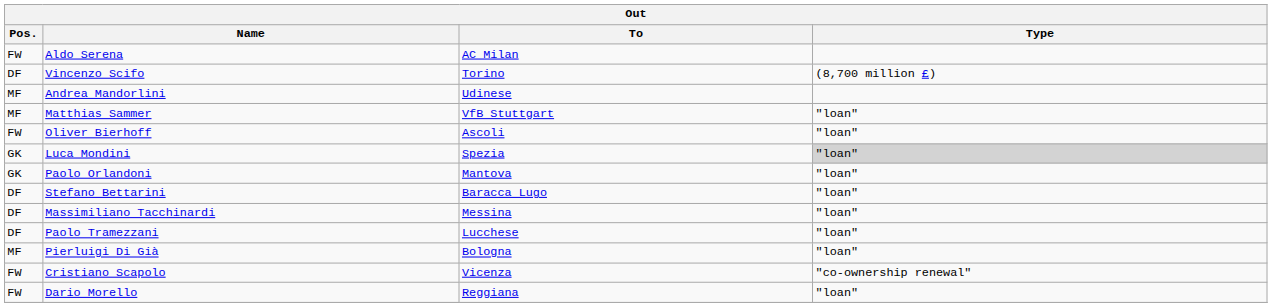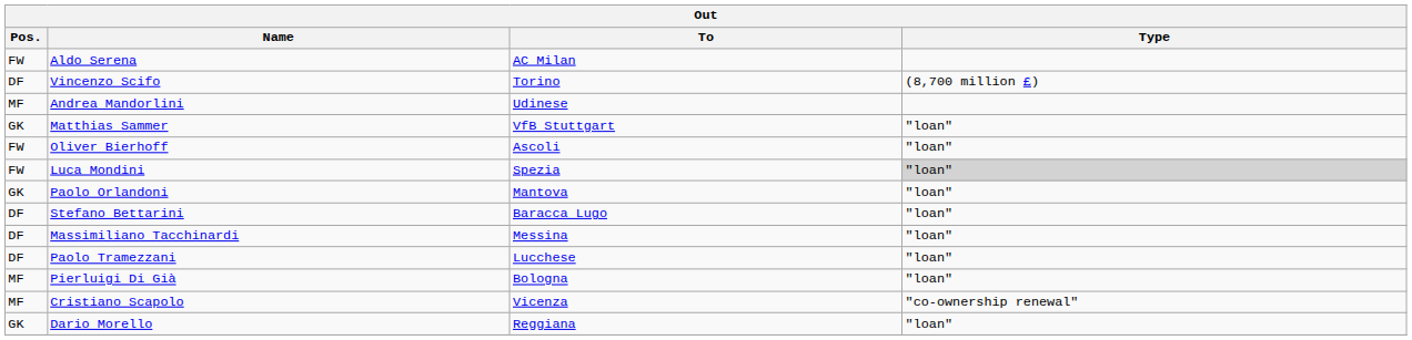 <table class="wikitable" style="font-size:90%;width:99%;">
 <tr>
 <th colspan="4">Out</th>
 </tr>
 <tr>
 <th width=3%>Pos.</th>
 <th width=33%>Name</th>
 <th width=28%>To</th>
 <th width=36%>Type</th>
 </tr>
 <tr>
 <td>FW</td>
 <td><a href='#'>Aldo Serena</a></td>
 <td><a href='#'>AC Milan</a></td>
 <td></td>
 </tr>
 <tr>
 <td>DF</td>
 <td><a href='#'>Vincenzo Scifo</a></td>
 <td><a href='#'>Torino</a></td>
 <td>(8,700 million <a href='#'>£</a>)</td>
 </tr>
 <tr>
 <td>MF</td>
 <td><a href='#'>Andrea Mandorlini</a></td>
 <td><a href='#'>Udinese</a></td>
 <td></td>
 </tr>
 <tr>
-<td>MF</td>
+<td>GK</td>
 <td><a href='#'>Matthias Sammer</a></td>
 <td><a href='#'>VfB Stuttgart</a></td>
 <td>"loan"</td>
 </tr>
 <tr>
 <td>FW</td>
 <td><a href='#'>Oliver Bierhoff</a></td>
 <td><a href='#'>Ascoli</a></td>
 <td>"loan"</td>
 </tr>
 <tr>
-<td>GK</td>
+<td>FW</td>
 <td><a href='#'>Luca Mondini</a></td>
 <td><a href='#'>Spezia</a></td>
 <td style="background: lightgrey;">"loan"</td>
 </tr>
 <tr>
 <td>GK</td>
 <td><a href='#'>Paolo Orlandoni</a></td>
 <td><a href='#'>Mantova</a></td>
 <td>"loan"</td>
 </tr>
 <tr>
 <td>DF</td>
 <td><a href='#'>Stefano Bettarini</a></td>
 <td><a href='#'>Baracca Lugo</a></td>
 <td>"loan"</td>
 </tr>
 <tr>
 <td>DF</td>
 <td><a href='#'>Massimiliano Tacchinardi</a></td>
 <td><a href='#'>Messina</a></td>
 <td>"loan"</td>
 </tr>
 <tr>
 <td>DF</td>
 <td><a href='#'>Paolo Tramezzani</a></td>
 <td><a href='#'>Lucchese</a></td>
 <td>"loan"</td>
 </tr>
 <tr>
 <td>MF</td>
 <td><a href='#'>Pierluigi Di Già</a></td>
 <td><a href='#'>Bologna</a></td>
 <td>"loan"</td>
 </tr>
 <tr>
-<td>FW</td>
+<td>MF</td>
 <td><a href='#'>Cristiano Scapolo</a></td>
 <td><a href='#'>Vicenza</a></td>
 <td>"co-ownership renewal"</td>
 </tr>
 <tr>
-<td>FW</td>
+<td>GK</td>
 <td><a href='#'>Dario Morello</a></td>
 <td><a href='#'>Reggiana</a></td>
 <td>"loan"</td>
 </tr>
 <tr>
 </tr>
 </table>
